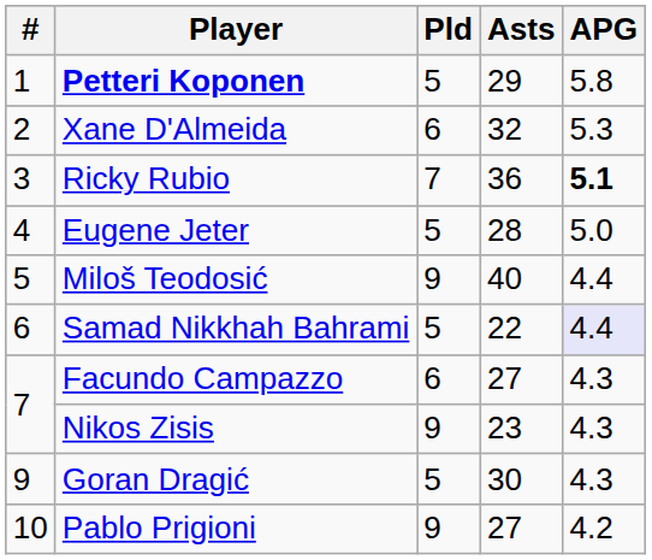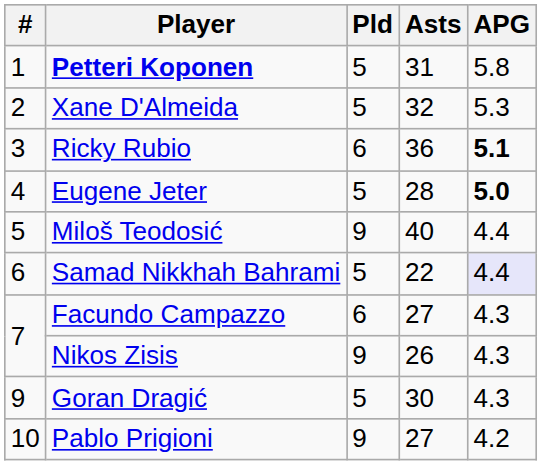 <table class=wikitable>
 <tr>
 <th>#</th>
 <th>Player</th>
 <th>Pld</th>
 <th>Asts</th>
 <th>APG</th>
 </tr>
 <tr>
 <td>1</td>
 <td> <strong><a href='#'>Petteri Koponen</a></strong></td>
 <td>5</td>
-<td>29</td>
+<td>31</td>
 <td>5.8</td>
 </tr>
 <tr>
 <td>2</td>
 <td> <a href='#'>Xane D'Almeida</a></td>
-<td>6</td>
+<td>5</td>
 <td>32</td>
 <td>5.3</td>
 </tr>
 <tr>
 <td>3</td>
 <td> <a href='#'>Ricky Rubio</a></td>
-<td>7</td>
+<td>6</td>
 <td>36</td>
 <td><strong>5.1</strong></td>
 </tr>
 <tr>
 <td>4</td>
 <td> <a href='#'>Eugene Jeter</a></td>
 <td>5</td>
 <td>28</td>
-<td>5.0</td>
+<td><strong>5.0</strong></td>
 </tr>
 <tr>
 <td>5</td>
 <td> <a href='#'>Miloš Teodosić</a></td>
 <td>9</td>
 <td>40</td>
 <td>4.4</td>
 </tr>
 <tr>
 <td>6</td>
 <td> <a href='#'>Samad Nikkhah Bahrami</a></td>
 <td>5</td>
 <td>22</td>
 <td style="background: lavender;">4.4</td>
 </tr>
 <tr>
 <td rowspan=2>7</td>
 <td> <a href='#'>Facundo Campazzo</a></td>
 <td>6</td>
 <td>27</td>
 <td>4.3</td>
 </tr>
 <tr>
 <td> <a href='#'>Nikos Zisis</a></td>
 <td>9</td>
-<td>23</td>
+<td>26</td>
 <td>4.3</td>
 </tr>
 <tr>
 <td>9</td>
 <td> <a href='#'>Goran Dragić</a></td>
 <td>5</td>
 <td>30</td>
 <td>4.3</td>
 </tr>
 <tr>
 <td>10</td>
 <td> <a href='#'>Pablo Prigioni</a></td>
 <td>9</td>
 <td>27</td>
 <td>4.2</td>
 </tr>
 </table>
